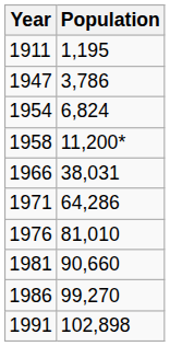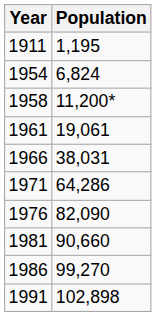 <table class="wikitable">
 <tr>
 <th>Year</th>
 <th>Population</th>
 </tr>
 <tr>
 <td>1911</td>
 <td>1,195</td>
 </tr>
 <tr>
-<td>1947</td>
-<td>3,786</td>
-</tr>
-<tr>
 <td>1954</td>
 <td>6,824</td>
 </tr>
 <tr>
 <td>1958</td>
 <td>11,200*</td>
+</tr>
+<tr>
+<td>1961</td>
+<td>19,061</td>
 </tr>
 <tr>
 <td>1966</td>
 <td>38,031</td>
 </tr>
 <tr>
 <td>1971</td>
 <td>64,286</td>
 </tr>
 <tr>
 <td>1976</td>
-<td>81,010</td>
+<td>82,090</td>
 </tr>
 <tr>
 <td>1981</td>
 <td>90,660</td>
 </tr>
 <tr>
 <td>1986</td>
 <td>99,270</td>
 </tr>
 <tr>
 <td>1991</td>
 <td>102,898</td>
 </tr>
 </table>
